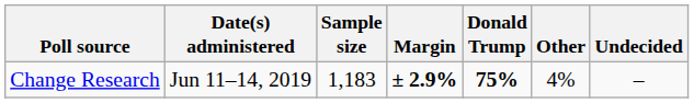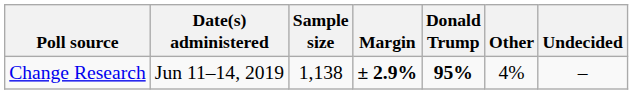 <table class="wikitable" style="font-size:90%;text-align:center;">
 <tr valign=bottom style="font-size:90%;">
 <th>Poll source</th>
 <th>Date(s)<br>administered</th>
 <th>Sample<br>size</th>
 <th>Margin<br></th>
 <th>Donald<br>Trump</th>
 <th>Other</th>
 <th>Undecided</th>
 </tr>
 <tr>
 <td style="text-align:left;"><a href='#'>Change Research</a></td>
 <td>Jun 11–14, 2019</td>
-<td>1,183</td>
+<td>1,138</td>
 <td><strong>± 2.9%</strong></td>
-<td><strong>75%</strong></td>
+<td><strong>95%</strong></td>
 <td>4%</td>
 <td>–</td>
 </tr>
 </table>
